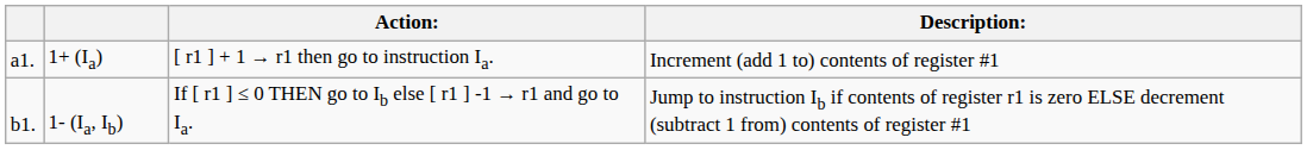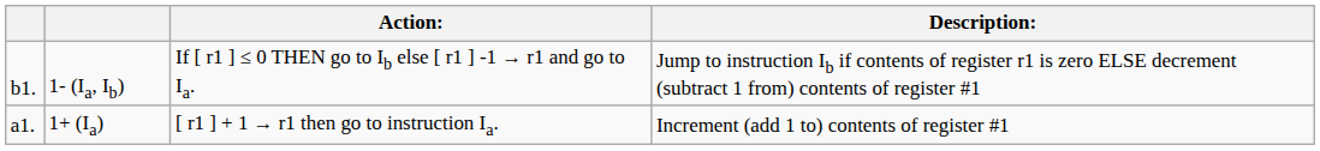 <table class="wikitable">
 <tr style="font-size:9pt">
 <th width="16.8" Height="9.6" align="center" valign="bottom"></th>
 <th width="69" valign="bottom"></th>
 <th width="277.8" align="center" valign="bottom">Action:</th>
 <th width="385.2" align="center" valign="bottom">Description:</th>
 </tr>
 <tr style="font-size:9pt" valign="bottom">
+<td Height="9.6">b1.</td>
+<td>1- (I<sub>a</sub>, I<sub>b</sub>)</td>
+<td>If [ r1 ]  ≤ 0 THEN go to I<sub>b</sub> else [ r1 ] -1 → r1 and go to I<sub>a</sub>.</td>
+<td>Jump to instruction I<sub>b</sub> if contents of register r1 is zero ELSE decrement (subtract 1 from) contents of register #1</td>
+</tr>
+<tr style="font-size:9pt" valign="bottom">
 <td Height="9.6">a1.</td>
 <td>1+ (I<sub>a</sub>)</td>
 <td>[ r1 ] + 1 → r1 then go to instruction I<sub>a</sub>.</td>
 <td>Increment (add 1 to) contents of register #1</td>
 </tr>
-<tr style="font-size:9pt" valign="bottom">
-<td Height="9.6">b1.</td>
-<td>1- (I<sub>a</sub>, I<sub>b</sub>)</td>
-<td>If [ r1 ]  ≤ 0 THEN go to I<sub>b</sub> else [ r1 ] -1 → r1 and go to I<sub>a</sub>.</td>
-<td>Jump to instruction I<sub>b</sub> if contents of register r1 is zero ELSE decrement (subtract 1 from) contents of register #1</td>
-</tr>
 </table>
